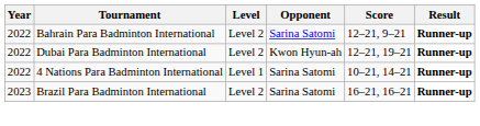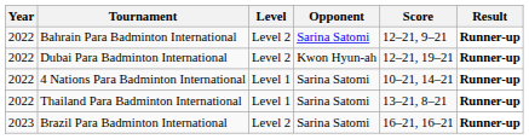 <table class="sortable wikitable" style="font-size: 90%;">
 <tr>
 <th>Year</th>
 <th>Tournament</th>
 <th>Level</th>
 <th>Opponent</th>
 <th>Score</th>
 <th>Result</th>
 </tr>
 <tr>
 <td align="center">2022</td>
 <td align="left">Bahrain Para Badminton International</td>
 <td align="left">Level 2</td>
 <td align="left"> <a href='#'>Sarina Satomi</a></td>
 <td align="left">12–21, 9–21</td>
 <td style="text-align:left; background:white"> <strong>Runner-up</strong></td>
 </tr>
 <tr>
 <td align="center">2022</td>
 <td align="left">Dubai Para Badminton International</td>
 <td align="left">Level 2</td>
 <td align="left"> Kwon Hyun-ah</td>
 <td align="left">12–21, 19–21</td>
 <td style="text-align:left; background:white"> <strong>Runner-up</strong></td>
 </tr>
 <tr>
 <td align="center">2022</td>
 <td align="left">4 Nations Para Badminton International</td>
 <td align="left">Level 1</td>
 <td align="left"> Sarina Satomi</td>
 <td align="left">10–21, 14–21</td>
 <td style="text-align:left; background:white"> <strong>Runner-up</strong></td>
 </tr>
 <tr>
+<td align="center">2022</td>
+<td align="left">Thailand Para Badminton International</td>
+<td align="left">Level 1</td>
+<td align="left"> Sarina Satomi</td>
+<td align="left">13–21, 8–21</td>
+<td style="text-align:left; background:white"> <strong>Runner-up</strong></td>
+</tr>
+<tr>
 <td align="center">2023</td>
 <td align="left">Brazil Para Badminton International</td>
 <td align="left">Level 2</td>
 <td align="left"> Sarina Satomi</td>
 <td align="left">16–21, 16–21</td>
 <td style="text-align:left; background:white"> <strong>Runner-up</strong></td>
 </tr>
 </table>
